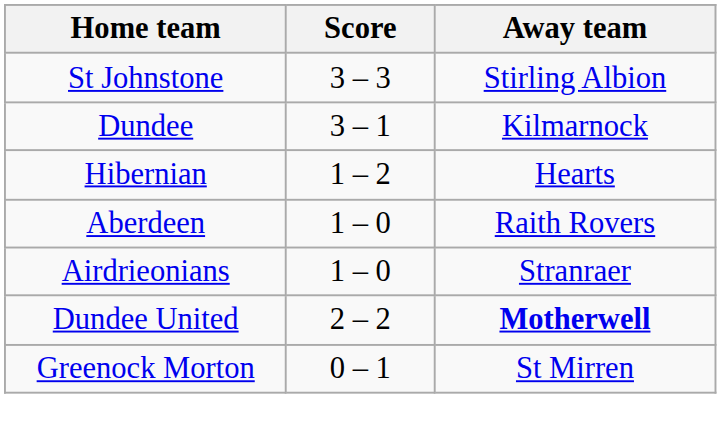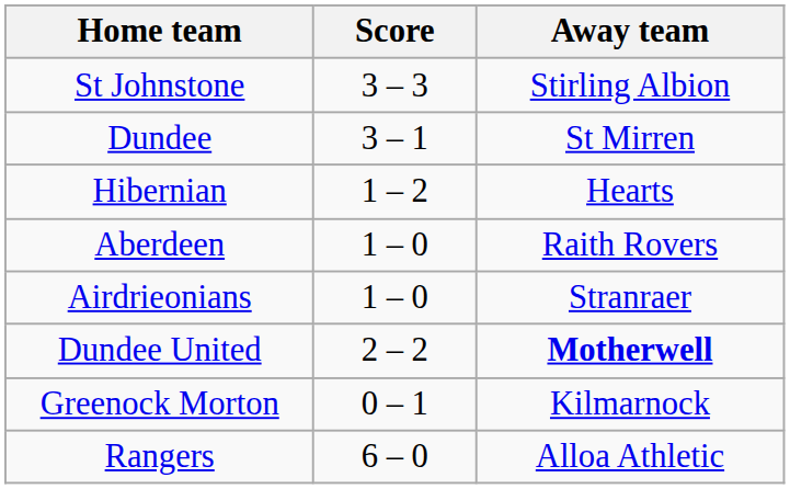 <table class="wikitable" style="text-align: center">
 <tr>
 <th width=140>Home team</th>
 <th width=70>Score</th>
 <th width=140>Away team</th>
 </tr>
 <tr>
 <td><a href='#'>St Johnstone</a></td>
 <td>3 – 3</td>
 <td><a href='#'>Stirling Albion</a></td>
 </tr>
 <tr>
 <td><a href='#'>Dundee</a></td>
 <td>3 – 1</td>
-<td><a href='#'>Kilmarnock</a></td>
+<td><a href='#'>St Mirren</a></td>
 </tr>
 <tr>
 <td><a href='#'>Hibernian</a></td>
 <td>1 – 2</td>
 <td><a href='#'>Hearts</a></td>
 </tr>
 <tr>
 <td><a href='#'>Aberdeen</a></td>
 <td>1 – 0</td>
 <td><a href='#'>Raith Rovers</a></td>
 </tr>
 <tr>
 <td><a href='#'>Airdrieonians</a></td>
 <td>1 – 0</td>
 <td><a href='#'>Stranraer</a></td>
 </tr>
 <tr>
 <td><a href='#'>Dundee United</a></td>
 <td>2 – 2</td>
 <td><strong><a href='#'>Motherwell</a></strong></td>
 </tr>
 <tr>
 <td><a href='#'>Greenock Morton</a></td>
 <td>0 – 1</td>
-<td><a href='#'>St Mirren</a></td>
+<td><a href='#'>Kilmarnock</a></td>
+</tr>
+<tr>
+<td><a href='#'>Rangers</a></td>
+<td>6 – 0</td>
+<td><a href='#'>Alloa Athletic</a></td>
 </tr>
 </table>
